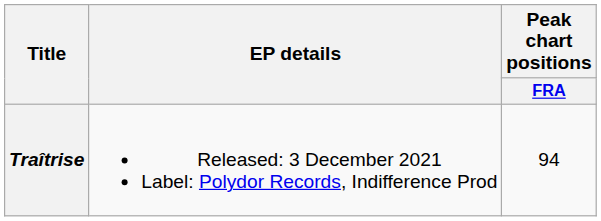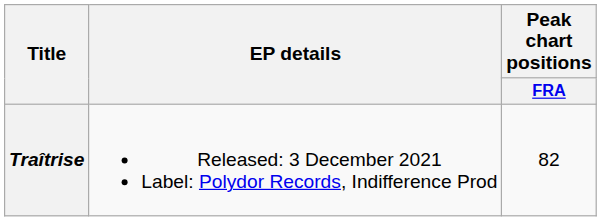 <table class="wikitable plainrowheaders" style="text-align:center;">
 <tr>
 <th rowspan="2" scope="col">Title</th>
 <th rowspan="2" scope="col">EP details</th>
 <th colspan="1" scope="col">Peak chart positions</th>
 </tr>
 <tr>
 <th scope="col" style="width:3em;font-size:85%;"><a href='#'>FRA</a><br></th>
 </tr>
 <tr>
 <th scope="row"><em>Traîtrise</em></th>
 <td><br><ul><li>Released: 3 December 2021</li><li>Label: <a href='#'>Polydor Records</a>, Indifference Prod</li></ul></td>
-<td>94</td>
+<td>82</td>
 </tr>
 </table>
